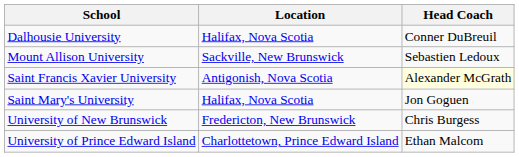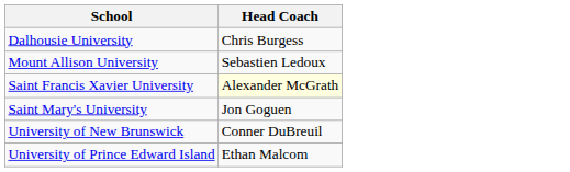 <table - class="wikitable">
 <tr>
 <th>School</th>
-<th>Location</th>
 <th>Head Coach</th>
 </tr>
 <tr>
 <td><a href='#'>Dalhousie University</a></td>
-<td><a href='#'>Halifax, Nova Scotia</a></td>
-<td>Conner DuBreuil</td>
+<td>Chris Burgess</td>
 </tr>
 <tr>
 <td><a href='#'>Mount Allison University</a></td>
-<td><a href='#'>Sackville, New Brunswick</a></td>
 <td>Sebastien Ledoux</td>
 </tr>
 <tr>
 <td><a href='#'>Saint Francis Xavier University</a></td>
-<td><a href='#'>Antigonish, Nova Scotia</a></td>
 <td style="background: lightyellow;">Alexander McGrath</td>
 </tr>
 <tr>
 <td><a href='#'>Saint Mary's University</a></td>
-<td><a href='#'>Halifax, Nova Scotia</a></td>
 <td>Jon Goguen</td>
 </tr>
 <tr>
 <td><a href='#'>University of New Brunswick</a></td>
-<td><a href='#'>Fredericton, New Brunswick</a></td>
-<td>Chris Burgess</td>
+<td>Conner DuBreuil</td>
 </tr>
 <tr>
 <td><a href='#'>University of Prince Edward Island</a></td>
-<td><a href='#'>Charlottetown, Prince Edward Island</a></td>
 <td>Ethan Malcom</td>
 </tr>
 </table>
